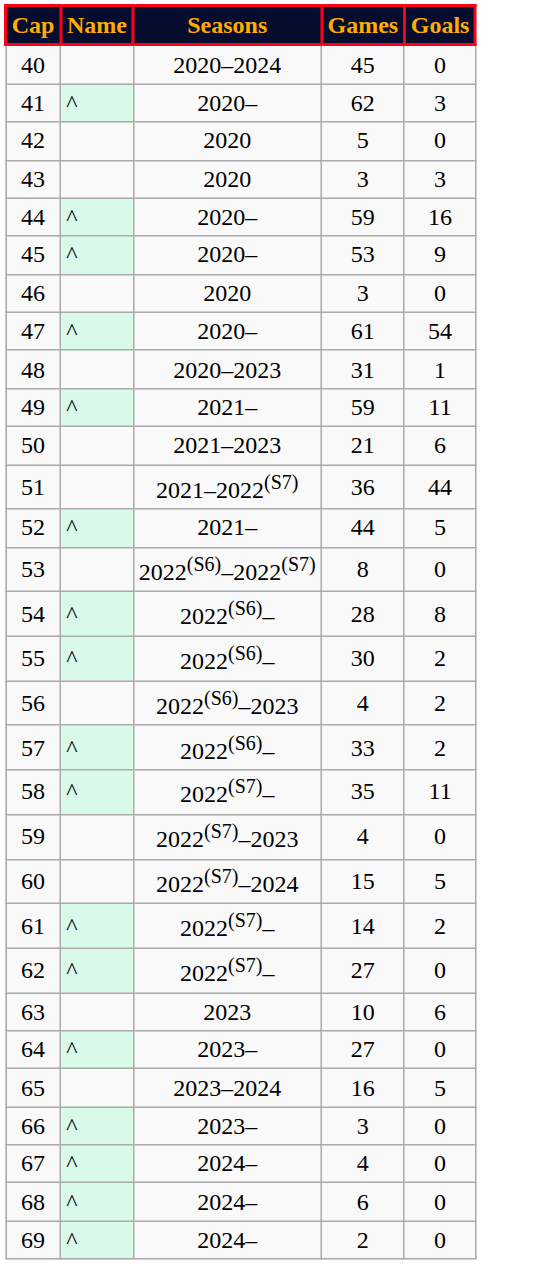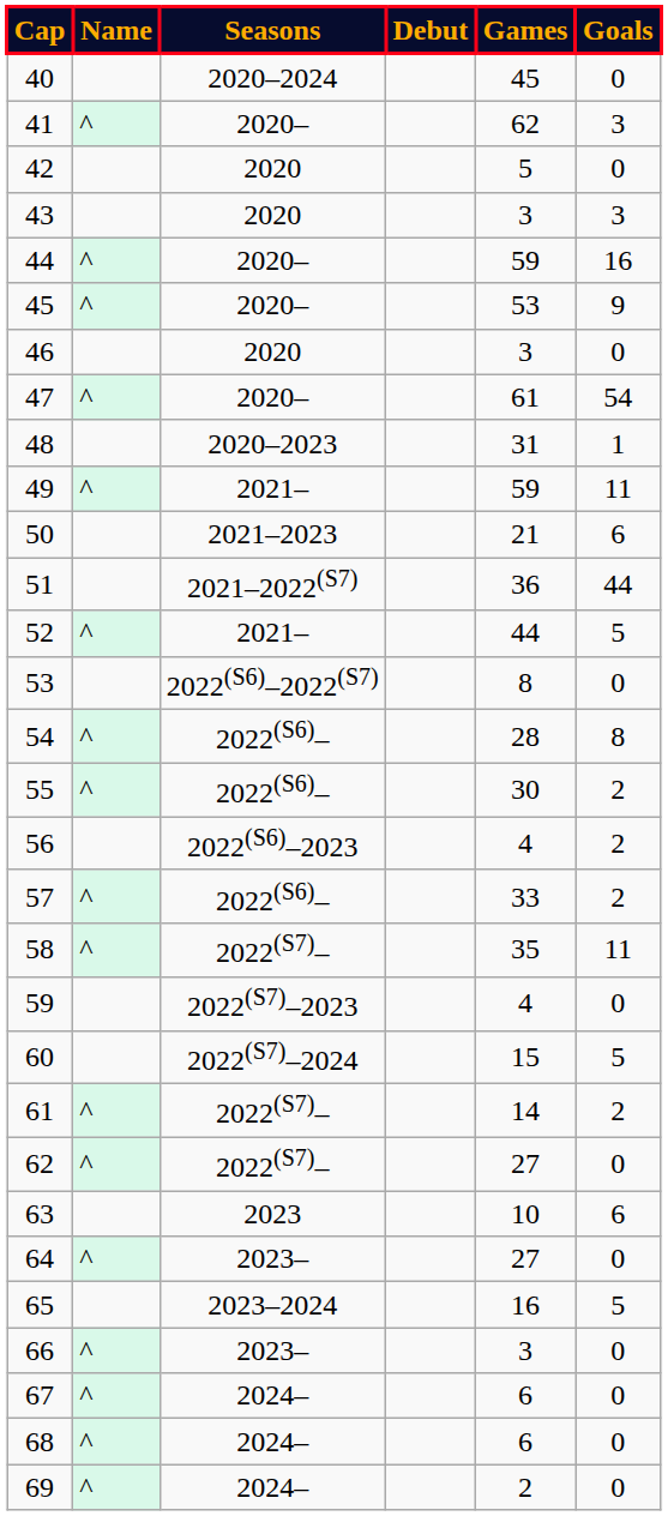 <table class="wikitable sortable" style="text-align:center">
 <tr>
 <th style="background:#060C2E; color: #FFAC00; border: solid #FF0018 2px;">Cap</th>
 <th style="background:#060C2E; color: #FFAC00; border: solid #FF0018 2px;">Name</th>
 <th style="background:#060C2E; color: #FFAC00; border: solid #FF0018 2px;">Seasons</th>
+<th style="background:#060C2E; color: #FFAC00; border: solid #FF0018 2px;">Debut</th>
 <th style="background:#060C2E; color: #FFAC00; border: solid #FF0018 2px;">Games</th>
 <th style="background:#060C2E; color: #FFAC00; border: solid #FF0018 2px;">Goals</th>
 </tr>
 <tr>
 <td>40</td>
 <td align=left></td>
 <td>2020–2024</td>
+<td></td>
 <td>45</td>
 <td>0</td>
 </tr>
 <tr>
 <td>41</td>
 <td style="text-align:left; background:#d9f9e9">^</td>
 <td>2020–</td>
+<td></td>
 <td>62</td>
 <td>3</td>
 </tr>
 <tr>
 <td>42</td>
 <td align=left></td>
 <td>2020</td>
+<td></td>
 <td>5</td>
 <td>0</td>
 </tr>
 <tr>
 <td>43</td>
 <td align=left></td>
 <td>2020</td>
+<td></td>
 <td>3</td>
 <td>3</td>
 </tr>
 <tr>
 <td>44</td>
 <td style="text-align:left; background:#d9f9e9">^</td>
 <td>2020–</td>
+<td></td>
 <td>59</td>
 <td>16</td>
 </tr>
 <tr>
 <td>45</td>
 <td style="text-align:left; background:#d9f9e9">^</td>
 <td>2020–</td>
+<td></td>
 <td>53</td>
 <td>9</td>
 </tr>
 <tr>
 <td>46</td>
 <td align=left></td>
 <td>2020</td>
+<td></td>
 <td>3</td>
 <td>0</td>
 </tr>
 <tr>
 <td>47</td>
 <td style="text-align:left; background:#d9f9e9">^</td>
 <td>2020–</td>
+<td></td>
 <td>61</td>
 <td>54</td>
 </tr>
 <tr>
 <td>48</td>
 <td align=left></td>
 <td>2020–2023</td>
+<td></td>
 <td>31</td>
 <td>1</td>
 </tr>
 <tr>
 <td>49</td>
 <td style="text-align:left; background:#d9f9e9">^</td>
 <td>2021–</td>
+<td></td>
 <td>59</td>
 <td>11</td>
 </tr>
 <tr>
 <td>50</td>
 <td align=left></td>
 <td>2021–2023</td>
+<td></td>
 <td>21</td>
 <td>6</td>
 </tr>
 <tr>
 <td>51</td>
 <td align=left></td>
 <td>2021–2022<sup>(S7)</sup></td>
+<td></td>
 <td>36</td>
 <td>44</td>
 </tr>
 <tr>
 <td>52</td>
 <td style="text-align:left; background:#d9f9e9">^</td>
 <td>2021–</td>
+<td></td>
 <td>44</td>
 <td>5</td>
 </tr>
 <tr>
 <td>53</td>
 <td align=left></td>
 <td>2022<sup>(S6)</sup>–2022<sup>(S7)</sup></td>
+<td></td>
 <td>8</td>
 <td>0</td>
 </tr>
 <tr>
 <td>54</td>
 <td style="text-align:left; background:#d9f9e9">^</td>
 <td>2022<sup>(S6)</sup>–</td>
+<td></td>
 <td>28</td>
 <td>8</td>
 </tr>
 <tr>
 <td>55</td>
 <td style="text-align:left; background:#d9f9e9">^</td>
 <td>2022<sup>(S6)</sup>–</td>
+<td></td>
 <td>30</td>
 <td>2</td>
 </tr>
 <tr>
 <td>56</td>
 <td align=left></td>
 <td>2022<sup>(S6)</sup>–2023</td>
+<td></td>
 <td>4</td>
 <td>2</td>
 </tr>
 <tr>
 <td>57</td>
 <td style="text-align:left; background:#d9f9e9">^</td>
 <td>2022<sup>(S6)</sup>–</td>
+<td></td>
 <td>33</td>
 <td>2</td>
 </tr>
 <tr>
 <td>58</td>
 <td style="text-align:left; background:#d9f9e9">^</td>
 <td>2022<sup>(S7)</sup>–</td>
+<td></td>
 <td>35</td>
 <td>11</td>
 </tr>
 <tr>
 <td>59</td>
 <td align=left></td>
 <td>2022<sup>(S7)</sup>–2023</td>
+<td></td>
 <td>4</td>
 <td>0</td>
 </tr>
 <tr>
 <td>60</td>
 <td align=left></td>
 <td>2022<sup>(S7)</sup>–2024</td>
+<td></td>
 <td>15</td>
 <td>5</td>
 </tr>
 <tr>
 <td>61</td>
 <td style="text-align:left; background:#d9f9e9">^</td>
 <td>2022<sup>(S7)</sup>–</td>
+<td></td>
 <td>14</td>
 <td>2</td>
 </tr>
 <tr>
 <td>62</td>
 <td style="text-align:left; background:#d9f9e9">^</td>
 <td>2022<sup>(S7)</sup>–</td>
+<td></td>
 <td>27</td>
 <td>0</td>
 </tr>
 <tr>
 <td>63</td>
 <td align=left></td>
 <td>2023</td>
+<td></td>
 <td>10</td>
 <td>6</td>
 </tr>
 <tr>
 <td>64</td>
 <td style="text-align:left; background:#d9f9e9">^</td>
 <td>2023–</td>
+<td></td>
 <td>27</td>
 <td>0</td>
 </tr>
 <tr>
 <td>65</td>
 <td align=left></td>
 <td>2023–2024</td>
+<td></td>
 <td>16</td>
 <td>5</td>
 </tr>
 <tr>
 <td>66</td>
 <td style="text-align:left; background:#d9f9e9">^</td>
 <td>2023–</td>
+<td></td>
 <td>3</td>
 <td>0</td>
 </tr>
 <tr>
 <td>67</td>
 <td style="text-align:left; background:#d9f9e9">^</td>
 <td>2024–</td>
-<td>4</td>
+<td></td>
+<td>6</td>
 <td>0</td>
 </tr>
 <tr>
 <td>68</td>
 <td style="text-align:left; background:#d9f9e9">^</td>
 <td>2024–</td>
+<td></td>
 <td>6</td>
 <td>0</td>
 </tr>
 <tr>
 <td>69</td>
 <td style="text-align:left; background:#d9f9e9">^</td>
 <td>2024–</td>
+<td></td>
 <td>2</td>
 <td>0</td>
 </tr>
 </table>
